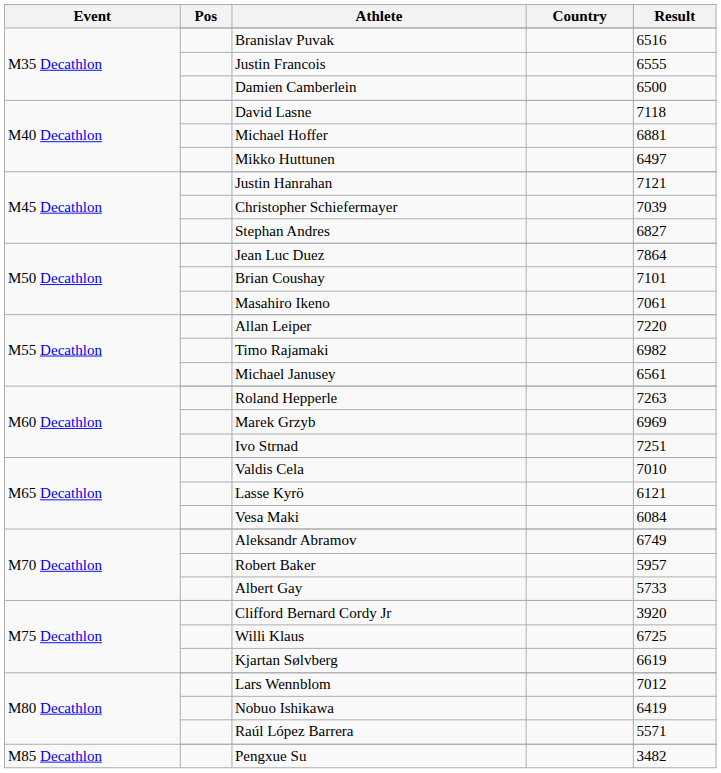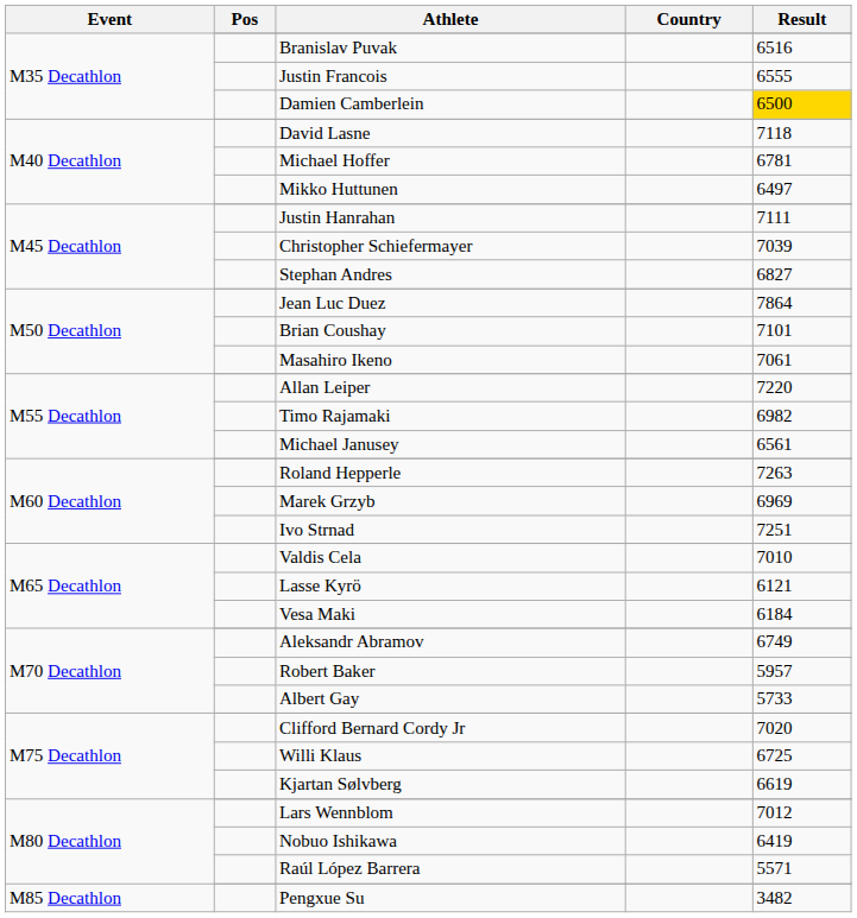 <table class="wikitable" style="width:60%;">
 <tr>
 <th>Event</th>
 <th>Pos</th>
 <th>Athlete</th>
 <th>Country</th>
 <th>Result</th>
 </tr>
 <tr>
 <td rowspan='4'>M35 <a href='#'>Decathlon</a></td>
 </tr>
 <tr>
 <td align=center></td>
 <td align=left>Branislav Puvak</td>
 <td align=left></td>
 <td>6516</td>
 </tr>
 <tr>
 <td align=center></td>
 <td align=left>Justin Francois</td>
 <td align=left></td>
 <td>6555</td>
 </tr>
 <tr>
 <td align=center></td>
 <td align=left>Damien Camberlein</td>
 <td align=left></td>
-<td>6500</td>
+<td style="background: gold;">6500</td>
 </tr>
 <tr>
 <td rowspan='4'>M40 <a href='#'>Decathlon</a></td>
 </tr>
 <tr>
 <td align=center></td>
 <td align=left>David Lasne</td>
 <td align=left></td>
 <td>7118</td>
 </tr>
 <tr>
 <td align=center></td>
 <td align=left>Michael Hoffer</td>
 <td align=left></td>
-<td>6881</td>
+<td>6781</td>
 </tr>
 <tr>
 <td align=center></td>
 <td align=left>Mikko Huttunen</td>
 <td align=left></td>
 <td>6497</td>
 </tr>
 <tr>
 <td rowspan='4'>M45 <a href='#'>Decathlon</a></td>
 </tr>
 <tr>
 <td align=center></td>
 <td align=left>Justin Hanrahan</td>
 <td align=left></td>
-<td>7121</td>
+<td>7111</td>
 </tr>
 <tr>
 <td align=center></td>
 <td align=left>Christopher Schiefermayer</td>
 <td align=left></td>
 <td>7039</td>
 </tr>
 <tr>
 <td align=center></td>
 <td align=left>Stephan Andres</td>
 <td align=left></td>
 <td>6827</td>
 </tr>
 <tr>
 <td rowspan='4'>M50 <a href='#'>Decathlon</a></td>
 </tr>
 <tr>
 <td align=center></td>
 <td align=left>Jean Luc Duez</td>
 <td align=left></td>
 <td>7864</td>
 </tr>
 <tr>
 <td align=center></td>
 <td align=left>Brian Coushay</td>
 <td align=left></td>
 <td>7101</td>
 </tr>
 <tr>
 <td align=center></td>
 <td align=left>Masahiro Ikeno</td>
 <td align=left></td>
 <td>7061</td>
 </tr>
 <tr>
 <td rowspan='4'>M55 <a href='#'>Decathlon</a></td>
 </tr>
 <tr>
 <td align=center></td>
 <td align=left>Allan Leiper</td>
 <td align=left></td>
 <td>7220</td>
 </tr>
 <tr>
 <td align=center></td>
 <td align=left>Timo Rajamaki</td>
 <td align=left></td>
 <td>6982</td>
 </tr>
 <tr>
 <td align=center></td>
 <td align=left>Michael Janusey</td>
 <td align=left></td>
 <td>6561</td>
 </tr>
 <tr>
 <td rowspan='4'>M60 <a href='#'>Decathlon</a></td>
 </tr>
 <tr>
 <td align=center></td>
 <td align=left>Roland Hepperle</td>
 <td align=left></td>
 <td>7263</td>
 </tr>
 <tr>
 <td align=center></td>
 <td align=left>Marek Grzyb</td>
 <td align=left></td>
 <td>6969</td>
 </tr>
 <tr>
 <td align=center></td>
 <td align=left>Ivo Strnad</td>
 <td align=left></td>
 <td>7251</td>
 </tr>
 <tr>
 <td rowspan='4'>M65 <a href='#'>Decathlon</a></td>
 </tr>
 <tr>
 <td align=center></td>
 <td align=left>Valdis Cela</td>
 <td align=left></td>
 <td>7010</td>
 </tr>
 <tr>
 <td align=center></td>
 <td align=left>Lasse Kyrö</td>
 <td align=left></td>
 <td>6121</td>
 </tr>
 <tr>
 <td align=center></td>
 <td align=left>Vesa Maki</td>
 <td align=left></td>
-<td>6084</td>
+<td>6184</td>
 </tr>
 <tr>
 <td rowspan='4'>M70 <a href='#'>Decathlon</a></td>
 </tr>
 <tr>
 <td align=center></td>
 <td align=left>Aleksandr Abramov</td>
 <td align=left></td>
 <td>6749</td>
 </tr>
 <tr>
 <td align=center></td>
 <td align=left>Robert Baker</td>
 <td align=left></td>
 <td>5957</td>
 </tr>
 <tr>
 <td align=center></td>
 <td align=left>Albert Gay</td>
 <td align=left></td>
 <td>5733</td>
 </tr>
 <tr>
 <td rowspan='4'>M75 <a href='#'>Decathlon</a></td>
 </tr>
 <tr>
 <td align=center></td>
 <td align=left>Clifford Bernard Cordy Jr</td>
 <td align=left></td>
-<td>3920</td>
+<td>7020</td>
 </tr>
 <tr>
 <td align=center></td>
 <td align=left>Willi Klaus</td>
 <td align=left></td>
 <td>6725</td>
 </tr>
 <tr>
 <td align=center></td>
 <td align=left>Kjartan Sølvberg</td>
 <td align=left></td>
 <td>6619</td>
 </tr>
 <tr>
 <td rowspan='4'>M80 <a href='#'>Decathlon</a></td>
 </tr>
 <tr>
 <td align=center></td>
 <td align=left>Lars Wennblom</td>
 <td align=left></td>
 <td>7012</td>
 </tr>
 <tr>
 <td align=center></td>
 <td align=left>Nobuo Ishikawa</td>
 <td align=left></td>
 <td>6419</td>
 </tr>
 <tr>
 <td align=center></td>
 <td align=left>Raúl López Barrera</td>
 <td align=left></td>
 <td>5571</td>
 </tr>
 <tr>
 <td rowspan='2'>M85 <a href='#'>Decathlon</a></td>
 </tr>
 <tr>
 <td align=center></td>
 <td align=left>Pengxue Su</td>
 <td align=left></td>
 <td>3482</td>
 </tr>
 </table>
